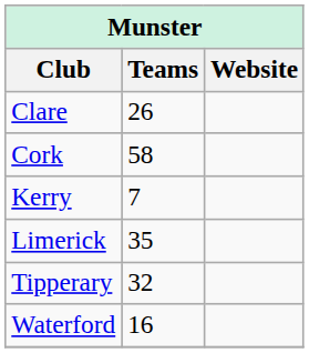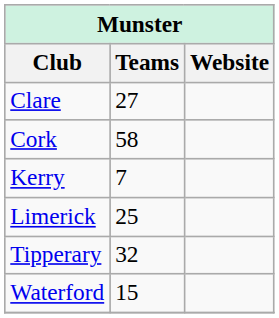 <table class="wikitable" style="text-align:left; font-size:90%;">
 <tr>
 <th style=background:#CEF2E0 colspan=4><span>Munster</span></th>
 </tr>
 <tr>
 <th>Club</th>
 <th>Teams</th>
 <th>Website</th>
 </tr>
 <tr>
 <td><a href='#'>Clare</a></td>
-<td>26</td>
+<td>27</td>
 <td></td>
 </tr>
 <tr>
 <td><a href='#'>Cork</a></td>
 <td>58</td>
 <td></td>
 </tr>
 <tr>
 <td><a href='#'>Kerry</a></td>
 <td>7</td>
 <td></td>
 </tr>
 <tr>
 <td><a href='#'>Limerick</a></td>
-<td>35</td>
+<td>25</td>
 <td></td>
 </tr>
 <tr>
 <td><a href='#'>Tipperary</a></td>
 <td>32</td>
 <td></td>
 </tr>
 <tr>
 <td><a href='#'>Waterford</a></td>
-<td>16</td>
+<td>15</td>
 <td></td>
 </tr>
 <tr>
 </tr>
 </table>
